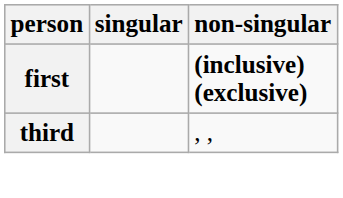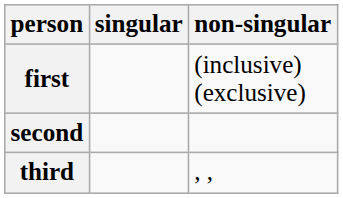 <table class="wikitable">
 <tr>
 <th>person</th>
 <th>singular</th>
 <th>non-singular</th>
 </tr>
 <tr>
 <th>first</th>
 <td></td>
-<td><strong> (inclusive)<br> (exclusive)</strong></td>
+<td> (inclusive)<br> (exclusive)</td>
+</tr>
+<tr>
+<th>second</th>
+<td></td>
+<td></td>
 </tr>
 <tr>
 <th>third</th>
 <td></td>
 <td>, , </td>
 </tr>
 </table>
